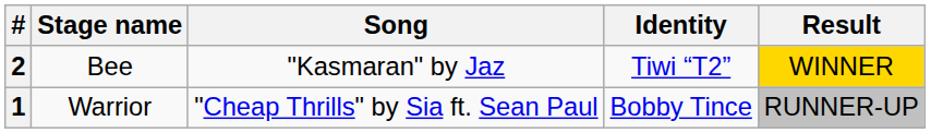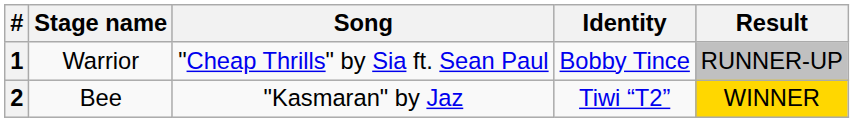 <table class="wikitable plainrowheaders" style="text-align: center;">
 <tr>
 <th>#</th>
 <th>Stage name</th>
 <th>Song</th>
 <th>Identity</th>
 <th>Result</th>
 </tr>
 <tr>
+<th>1</th>
+<td>Warrior</td>
+<td>"<a href='#'>Cheap Thrills</a>" by <a href='#'>Sia</a> ft. <a href='#'>Sean Paul</a></td>
+<td><a href='#'>Bobby Tince</a></td>
+<td bgcolor="silver">RUNNER-UP</td>
+</tr>
+<tr>
 <th>2</th>
 <td>Bee</td>
 <td>"Kasmaran" by <a href='#'>Jaz</a></td>
 <td><a href='#'>Tiwi “T2”</a></td>
 <td bgcolor="gold">WINNER</td>
 </tr>
-<tr>
-<th>1</th>
-<td>Warrior</td>
-<td>"<a href='#'>Cheap Thrills</a>" by <a href='#'>Sia</a> ft. <a href='#'>Sean Paul</a></td>
-<td><a href='#'>Bobby Tince</a></td>
-<td bgcolor="silver">RUNNER-UP</td>
-</tr>
 </table>
